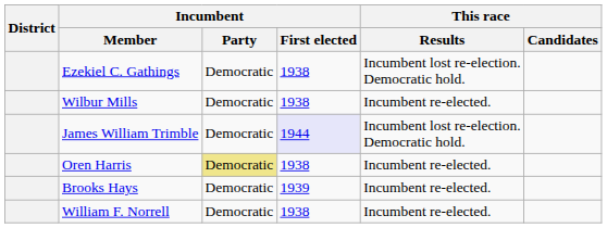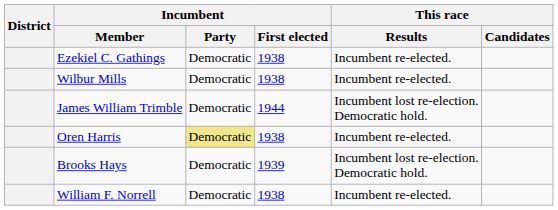 <table class=wikitable>
 <tr>
 <th rowspan=2>District</th>
 <th colspan=3>Incumbent</th>
 <th colspan=2>This race</th>
 </tr>
 <tr>
 <th>Member</th>
 <th>Party</th>
 <th>First elected</th>
 <th>Results</th>
 <th>Candidates</th>
 </tr>
 <tr>
 <th></th>
 <td><a href='#'>Ezekiel C. Gathings</a></td>
 <td>Democratic</td>
 <td><a href='#'>1938</a></td>
-<td>Incumbent lost re-election.<br>Democratic hold.</td>
+<td>Incumbent re-elected.</td>
 <td nowrap></td>
 </tr>
 <tr>
 <th></th>
 <td><a href='#'>Wilbur Mills</a></td>
 <td>Democratic</td>
 <td><a href='#'>1938</a></td>
 <td>Incumbent re-elected.</td>
 <td nowrap></td>
 </tr>
 <tr>
 <th></th>
 <td><a href='#'>James William Trimble</a></td>
 <td>Democratic</td>
-<td style="background: lavender;"><a href='#'>1944</a></td>
+<td><a href='#'>1944</a></td>
 <td>Incumbent lost re-election.<br>Democratic hold.</td>
 <td nowrap></td>
 </tr>
 <tr>
 <th></th>
 <td><a href='#'>Oren Harris</a></td>
 <td style="background: khaki;">Democratic</td>
 <td><a href='#'>1938</a></td>
 <td>Incumbent re-elected.</td>
 <td nowrap></td>
 </tr>
 <tr>
 <th></th>
 <td><a href='#'>Brooks Hays</a></td>
 <td>Democratic</td>
 <td><a href='#'>1939</a></td>
-<td>Incumbent re-elected.</td>
+<td>Incumbent lost re-election.<br>Democratic hold.</td>
 <td nowrap></td>
 </tr>
 <tr>
 <th></th>
 <td><a href='#'>William F. Norrell</a></td>
 <td>Democratic</td>
 <td><a href='#'>1938</a></td>
 <td>Incumbent re-elected.</td>
 <td nowrap></td>
 </tr>
 </table>
